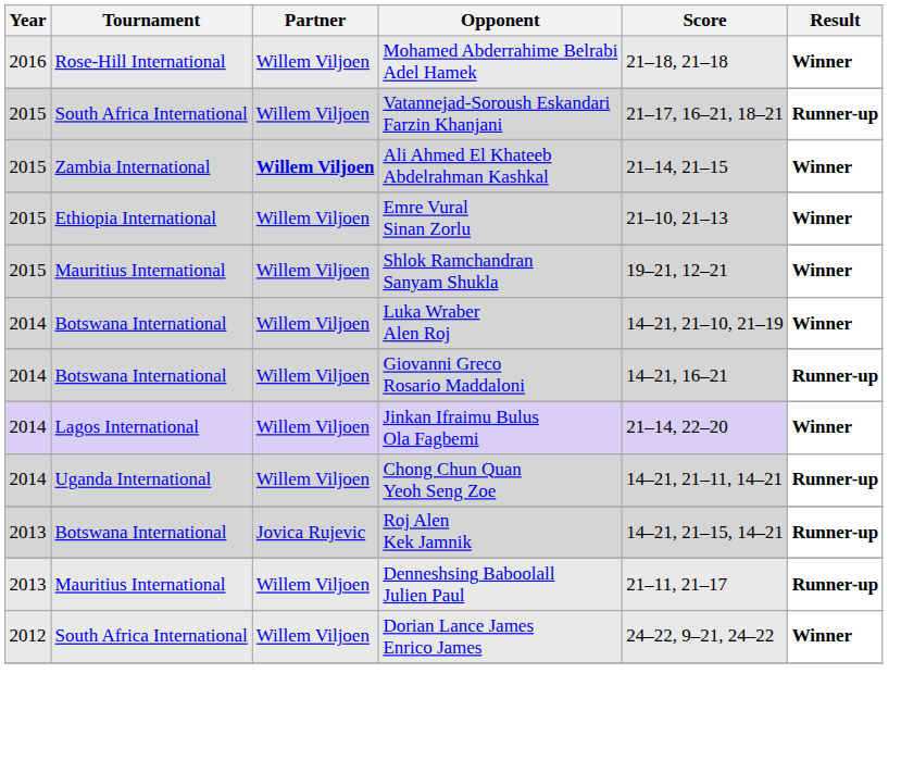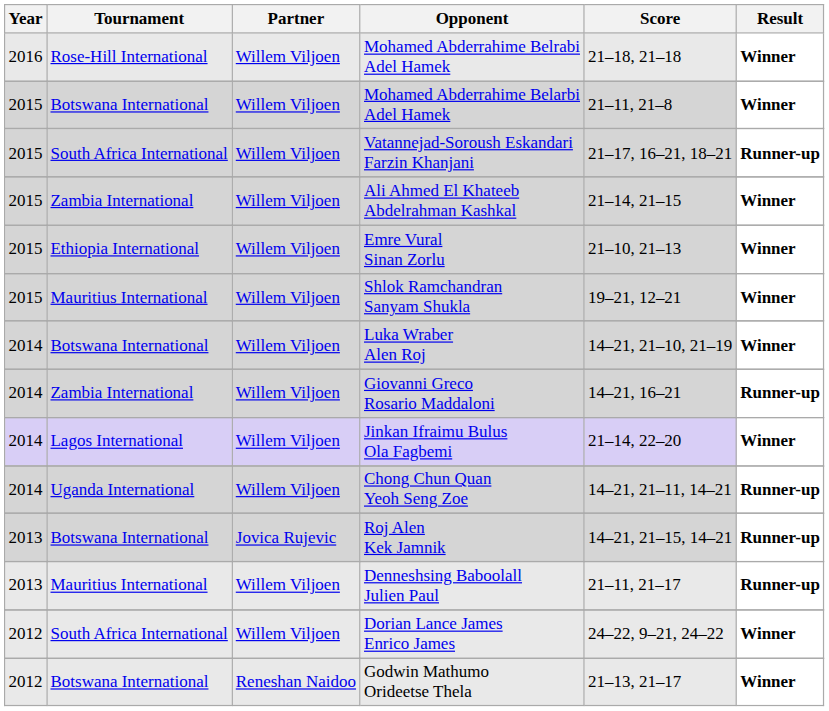 <table class="sortable wikitable" style="font-size: 90%;">
 <tr>
 <th>Year</th>
 <th>Tournament</th>
 <th>Partner</th>
 <th>Opponent</th>
 <th>Score</th>
 <th>Result</th>
 </tr>
 <tr style="background:#E9E9E9">
 <td align="center">2016</td>
 <td align="left"><a href='#'>Rose-Hill International</a></td>
 <td align="left"> <a href='#'>Willem Viljoen</a></td>
 <td align="left"> <a href='#'>Mohamed Abderrahime Belrabi</a> <br>  <a href='#'>Adel Hamek</a></td>
 <td align="left">21–18, 21–18</td>
 <td style="text-align:left; background:white"> <strong>Winner</strong></td>
 </tr>
 <tr>
 </tr>
+<tr style="background:#D5D5D5">
+<td align="center">2015</td>
+<td align="left"><a href='#'>Botswana International</a></td>
+<td align="left"> <a href='#'>Willem Viljoen</a></td>
+<td align="left"> <a href='#'>Mohamed Abderrahime Belarbi</a> <br>  <a href='#'>Adel Hamek</a></td>
+<td align="left">21–11, 21–8</td>
+<td style="text-align:left; background:white"> <strong>Winner</strong></td>
+</tr>
 <tr>
 </tr>
 <tr style="background:#D5D5D5">
 <td align="center">2015</td>
 <td align="left"><a href='#'>South Africa International</a></td>
 <td align="left"> <a href='#'>Willem Viljoen</a></td>
 <td align="left"> <a href='#'>Vatannejad-Soroush Eskandari</a> <br>  <a href='#'>Farzin Khanjani</a></td>
 <td align="left">21–17, 16–21, 18–21</td>
 <td style="text-align:left; background:white"> <strong>Runner-up</strong></td>
 </tr>
 <tr>
 </tr>
 <tr style="background:#D5D5D5">
 <td align="center">2015</td>
 <td align="left"><a href='#'>Zambia International</a></td>
-<td align="left"><strong> <a href='#'>Willem Viljoen</a></strong></td>
+<td align="left"> <a href='#'>Willem Viljoen</a></td>
 <td align="left"> <a href='#'>Ali Ahmed El Khateeb</a> <br>  <a href='#'>Abdelrahman Kashkal</a></td>
 <td align="left">21–14, 21–15</td>
 <td style="text-align:left; background:white"> <strong>Winner</strong></td>
 </tr>
 <tr>
 </tr>
 <tr style="background:#D5D5D5">
 <td align="center">2015</td>
 <td align="left"><a href='#'>Ethiopia International</a></td>
 <td align="left"> <a href='#'>Willem Viljoen</a></td>
 <td align="left"> <a href='#'>Emre Vural</a> <br>  <a href='#'>Sinan Zorlu</a></td>
 <td align="left">21–10, 21–13</td>
 <td style="text-align:left; background:white"> <strong>Winner</strong></td>
 </tr>
 <tr>
 </tr>
 <tr style="background:#D5D5D5">
 <td align="center">2015</td>
 <td align="left"><a href='#'>Mauritius International</a></td>
 <td align="left"> <a href='#'>Willem Viljoen</a></td>
 <td align="left"> <a href='#'>Shlok Ramchandran</a> <br>  <a href='#'>Sanyam Shukla</a></td>
 <td align="left">19–21, 12–21</td>
 <td style="text-align:left; background:white"> <strong>Winner</strong></td>
 </tr>
 <tr>
 </tr>
 <tr style="background:#D5D5D5">
 <td align="center">2014</td>
 <td align="left"><a href='#'>Botswana International</a></td>
 <td align="left"> <a href='#'>Willem Viljoen</a></td>
 <td align="left"> <a href='#'>Luka Wraber</a> <br>  <a href='#'>Alen Roj</a></td>
 <td align="left">14–21, 21–10, 21–19</td>
 <td style="text-align:left; background:white"> <strong>Winner</strong></td>
 </tr>
 <tr>
 </tr>
 <tr style="background:#D5D5D5">
 <td align="center">2014</td>
-<td align="left"><a href='#'>Botswana International</a></td>
+<td align="left"><a href='#'>Zambia International</a></td>
 <td align="left"> <a href='#'>Willem Viljoen</a></td>
 <td align="left"> <a href='#'>Giovanni Greco</a> <br>  <a href='#'>Rosario Maddaloni</a></td>
 <td align="left">14–21, 16–21</td>
 <td style="text-align:left; background:white"> <strong>Runner-up</strong></td>
 </tr>
 <tr>
 </tr>
 <tr style="background:#D8CEF6">
 <td align="center">2014</td>
 <td align="left"><a href='#'>Lagos International</a></td>
 <td align="left"> <a href='#'>Willem Viljoen</a></td>
 <td align="left"> <a href='#'>Jinkan Ifraimu Bulus</a> <br>  <a href='#'>Ola Fagbemi</a></td>
 <td align="left">21–14, 22–20</td>
 <td style="text-align:left; background:white"> <strong>Winner</strong></td>
 </tr>
 <tr>
 </tr>
 <tr style="background:#D5D5D5">
 <td align="center">2014</td>
 <td align="left"><a href='#'>Uganda International</a></td>
 <td align="left"> <a href='#'>Willem Viljoen</a></td>
 <td align="left"> <a href='#'>Chong Chun Quan</a> <br>  <a href='#'>Yeoh Seng Zoe</a></td>
 <td align="left">14–21, 21–11, 14–21</td>
 <td style="text-align:left; background:white"> <strong>Runner-up</strong></td>
 </tr>
 <tr>
 </tr>
 <tr style="background:#D5D5D5">
 <td align="center">2013</td>
 <td align="left"><a href='#'>Botswana International</a></td>
 <td align="left"> <a href='#'>Jovica Rujevic</a></td>
 <td align="left"> <a href='#'>Roj Alen</a> <br>  <a href='#'>Kek Jamnik</a></td>
 <td align="left">14–21, 21–15, 14–21</td>
 <td style="text-align:left; background:white"> <strong>Runner-up</strong></td>
 </tr>
 <tr>
 </tr>
 <tr style="background:#E9E9E9">
 <td align="center">2013</td>
 <td align="left"><a href='#'>Mauritius International</a></td>
 <td align="left"> <a href='#'>Willem Viljoen</a></td>
 <td align="left"> <a href='#'>Denneshsing Baboolall</a> <br>  <a href='#'>Julien Paul</a></td>
 <td align="left">21–11, 21–17</td>
 <td style="text-align:left; background:white"> <strong>Runner-up</strong></td>
 </tr>
 <tr>
 </tr>
 <tr style="background:#E9E9E9">
 <td align="center">2012</td>
 <td align="left"><a href='#'>South Africa International</a></td>
 <td align="left"> <a href='#'>Willem Viljoen</a></td>
 <td align="left"> <a href='#'>Dorian Lance James</a> <br>  <a href='#'>Enrico James</a></td>
 <td align="left">24–22, 9–21, 24–22</td>
 <td style="text-align:left; background:white"> <strong>Winner</strong></td>
 </tr>
 <tr>
 </tr>
+<tr style="background:#E9E9E9">
+<td align="center">2012</td>
+<td align="left"><a href='#'>Botswana International</a></td>
+<td align="left"> <a href='#'>Reneshan Naidoo</a></td>
+<td align="left"> Godwin Mathumo <br>  Orideetse Thela</td>
+<td align="left">21–13, 21–17</td>
+<td style="text-align:left; background:white"> <strong>Winner</strong></td>
+</tr>
 </table>
